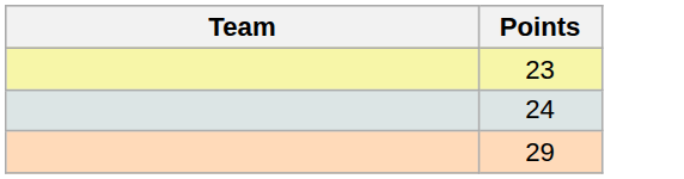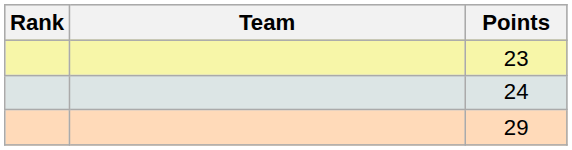 <table class="wikitable" style="text-align:center; font-size: 90%; border: gray solid 1px;border-collapse:collapse;">
 <tr bgcolor="#E4E4E4">
+<th style="border-bottom:1px solid #AAAAAA" width=10>Rank</th>
 <th style="border-bottom:1px solid #AAAAAA" width=250>Team</th>
 <th style="border-bottom:1px solid #AAAAAA" width=60>Points</th>
 </tr>
 <tr bgcolor=F7F6A8>
+<td></td>
 <td align=left></td>
 <td>23</td>
 </tr>
 <tr bgcolor=DCE5E5>
+<td></td>
 <td align=left></td>
 <td>24</td>
 </tr>
 <tr bgcolor=FFDAB9>
+<td></td>
 <td align=left></td>
 <td>29</td>
 </tr>
 </table>
